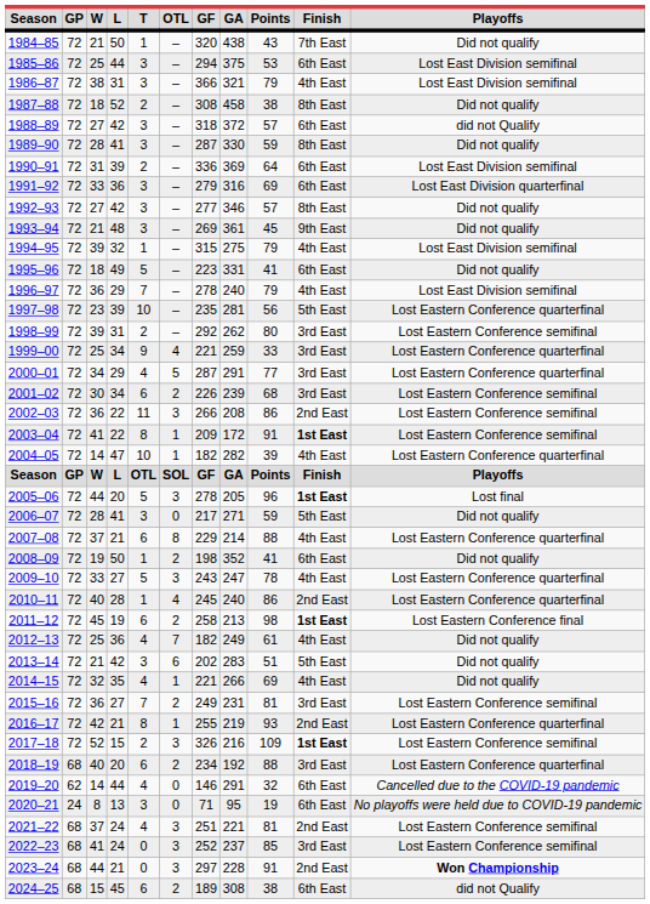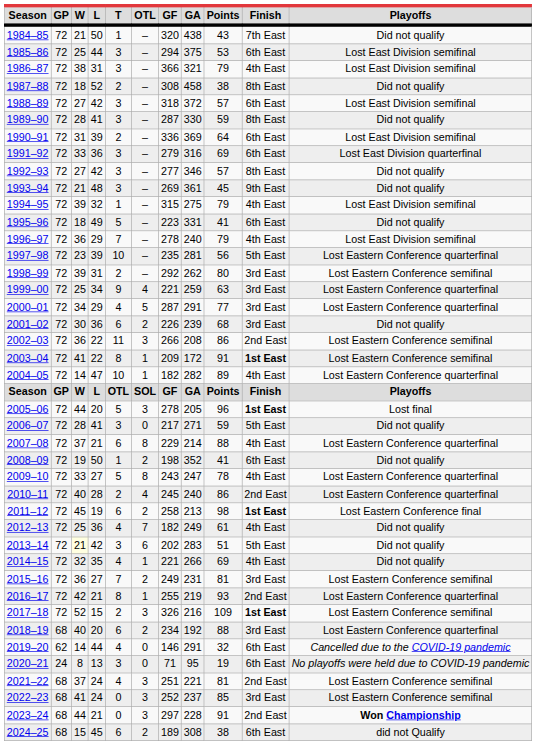 <table class="wikitable">
 <tr style="text-align:center; background:#dddddd; border-top:#E2373C 5px solid; border-bottom:#000000 5px solid;">
 <td><strong>Season</strong></td>
 <td><strong>GP </strong></td>
 <td><strong> W </strong></td>
 <td><strong> L </strong></td>
 <td><strong> T </strong></td>
 <td><strong>OTL</strong></td>
 <td><strong>GF </strong></td>
 <td><strong>GA </strong></td>
 <td><strong>Points</strong></td>
 <td><strong>Finish</strong></td>
 <td><strong>Playoffs</strong></td>
 </tr>
 <tr align="center">
 <td><a href='#'>1984–85</a></td>
 <td>72</td>
 <td>21</td>
 <td>50</td>
 <td>1</td>
 <td>–</td>
 <td>320</td>
 <td>438</td>
 <td>43</td>
 <td>7th East</td>
 <td>Did not qualify</td>
 </tr>
 <tr align="center" bgcolor="#eeeeee">
 <td><a href='#'>1985–86</a></td>
 <td>72</td>
 <td>25</td>
 <td>44</td>
 <td>3</td>
 <td>–</td>
 <td>294</td>
 <td>375</td>
 <td>53</td>
 <td>6th East</td>
 <td>Lost East Division semifinal</td>
 </tr>
 <tr align="center">
 <td><a href='#'>1986–87</a></td>
 <td>72</td>
 <td>38</td>
 <td>31</td>
 <td>3</td>
 <td>–</td>
 <td>366</td>
 <td>321</td>
 <td>79</td>
 <td>4th East</td>
 <td>Lost East Division semifinal</td>
 </tr>
 <tr align="center" bgcolor="#eeeeee">
 <td><a href='#'>1987–88</a></td>
 <td>72</td>
 <td>18</td>
 <td>52</td>
 <td>2</td>
 <td>–</td>
 <td>308</td>
 <td>458</td>
 <td>38</td>
 <td>8th East</td>
 <td>Did not qualify</td>
 </tr>
 <tr align="center">
 <td><a href='#'>1988–89</a></td>
 <td>72</td>
 <td>27</td>
 <td>42</td>
 <td>3</td>
 <td>–</td>
 <td>318</td>
 <td>372</td>
 <td>57</td>
 <td>6th East</td>
-<td>did not Qualify</td>
+<td>Lost East Division semifinal</td>
 </tr>
 <tr align="center" bgcolor="#eeeeee">
 <td><a href='#'>1989–90</a></td>
 <td>72</td>
 <td>28</td>
 <td>41</td>
 <td>3</td>
 <td>–</td>
 <td>287</td>
 <td>330</td>
 <td>59</td>
 <td>8th East</td>
 <td>Did not qualify</td>
 </tr>
 <tr align="center">
 <td><a href='#'>1990–91</a></td>
 <td>72</td>
 <td>31</td>
 <td>39</td>
 <td>2</td>
 <td>–</td>
 <td>336</td>
 <td>369</td>
 <td>64</td>
 <td>6th East</td>
 <td>Lost East Division semifinal</td>
 </tr>
 <tr align="center" bgcolor="#eeeeee">
 <td><a href='#'>1991–92</a></td>
 <td>72</td>
 <td>33</td>
 <td>36</td>
 <td>3</td>
 <td>–</td>
 <td>279</td>
 <td>316</td>
 <td>69</td>
 <td>6th East</td>
 <td>Lost East Division quarterfinal</td>
 </tr>
 <tr align="center">
 <td><a href='#'>1992–93</a></td>
 <td>72</td>
 <td>27</td>
 <td>42</td>
 <td>3</td>
 <td>–</td>
 <td>277</td>
 <td>346</td>
 <td>57</td>
 <td>8th East</td>
 <td>Did not qualify</td>
 </tr>
 <tr align="center" bgcolor="#eeeeee">
 <td><a href='#'>1993–94</a></td>
 <td>72</td>
 <td>21</td>
 <td>48</td>
 <td>3</td>
 <td>–</td>
 <td>269</td>
 <td>361</td>
 <td>45</td>
 <td>9th East</td>
 <td>Did not qualify</td>
 </tr>
 <tr align="center">
 <td><a href='#'>1994–95</a></td>
 <td>72</td>
 <td>39</td>
 <td>32</td>
 <td>1</td>
 <td>–</td>
 <td>315</td>
 <td>275</td>
 <td>79</td>
 <td>4th East</td>
 <td>Lost East Division semifinal</td>
 </tr>
 <tr align="center" bgcolor="#eeeeee">
 <td><a href='#'>1995–96</a></td>
 <td>72</td>
 <td>18</td>
 <td>49</td>
 <td>5</td>
 <td>–</td>
 <td>223</td>
 <td>331</td>
 <td>41</td>
 <td>6th East</td>
 <td>Did not qualify</td>
 </tr>
 <tr align="center">
 <td><a href='#'>1996–97</a></td>
 <td>72</td>
 <td>36</td>
 <td>29</td>
 <td>7</td>
 <td>–</td>
 <td>278</td>
 <td>240</td>
 <td>79</td>
 <td>4th East</td>
 <td>Lost East Division semifinal</td>
 </tr>
 <tr align="center" bgcolor="#eeeeee">
 <td><a href='#'>1997–98</a></td>
 <td>72</td>
 <td>23</td>
 <td>39</td>
 <td>10</td>
 <td>–</td>
 <td>235</td>
 <td>281</td>
 <td>56</td>
 <td>5th East</td>
 <td>Lost Eastern Conference quarterfinal</td>
 </tr>
 <tr align="center">
 <td><a href='#'>1998–99</a></td>
 <td>72</td>
 <td>39</td>
 <td>31</td>
 <td>2</td>
 <td>–</td>
 <td>292</td>
 <td>262</td>
 <td>80</td>
 <td>3rd East</td>
 <td>Lost Eastern Conference semifinal</td>
 </tr>
 <tr align="center" bgcolor="#eeeeee">
 <td><a href='#'>1999–00</a></td>
 <td>72</td>
 <td>25</td>
 <td>34</td>
 <td>9</td>
 <td>4</td>
 <td>221</td>
 <td>259</td>
-<td>33</td>
+<td>63</td>
 <td>3rd East</td>
 <td>Lost Eastern Conference quarterfinal</td>
 </tr>
 <tr align="center">
 <td><a href='#'>2000–01</a></td>
 <td>72</td>
 <td>34</td>
 <td>29</td>
 <td>4</td>
 <td>5</td>
 <td>287</td>
 <td>291</td>
 <td>77</td>
 <td>3rd East</td>
 <td>Lost Eastern Conference quarterfinal</td>
 </tr>
 <tr align="center" bgcolor="#eeeeee">
 <td><a href='#'>2001–02</a></td>
 <td>72</td>
 <td>30</td>
-<td>34</td>
+<td>36</td>
 <td>6</td>
 <td>2</td>
 <td>226</td>
 <td>239</td>
 <td>68</td>
 <td>3rd East</td>
-<td>Lost Eastern Conference semifinal</td>
+<td>Did not qualify</td>
 </tr>
 <tr align="center">
 <td><a href='#'>2002–03</a></td>
 <td>72</td>
 <td>36</td>
 <td>22</td>
 <td>11</td>
 <td>3</td>
 <td>266</td>
 <td>208</td>
 <td>86</td>
 <td>2nd East</td>
 <td>Lost Eastern Conference semifinal</td>
 </tr>
 <tr align="center" bgcolor="#eeeeee">
 <td><a href='#'>2003–04</a></td>
 <td>72</td>
 <td>41</td>
 <td>22</td>
 <td>8</td>
 <td>1</td>
 <td>209</td>
 <td>172</td>
 <td>91</td>
 <td><strong>1st East</strong></td>
 <td>Lost Eastern Conference semifinal</td>
 </tr>
 <tr align="center">
 <td><a href='#'>2004–05</a></td>
 <td>72</td>
 <td>14</td>
 <td>47</td>
 <td>10</td>
 <td>1</td>
 <td>182</td>
 <td>282</td>
-<td>39</td>
+<td>89</td>
 <td>4th East</td>
 <td>Lost Eastern Conference quarterfinal</td>
 </tr>
 <tr align="center"  bgcolor="#dddddd">
 <td><strong>Season</strong></td>
 <td><strong>GP </strong></td>
 <td><strong> W </strong></td>
 <td><strong> L </strong></td>
 <td><strong> OTL </strong></td>
 <td><strong>SOL</strong></td>
 <td><strong>GF </strong></td>
 <td><strong>GA </strong></td>
 <td><strong>Points</strong></td>
 <td><strong>Finish</strong></td>
 <td><strong>Playoffs</strong></td>
 </tr>
 <tr align="center">
 <td><a href='#'>2005–06</a></td>
 <td>72</td>
 <td>44</td>
 <td>20</td>
 <td>5</td>
 <td>3</td>
 <td>278</td>
 <td>205</td>
 <td>96</td>
 <td><strong>1st East</strong></td>
 <td>Lost final</td>
 </tr>
 <tr align="center" bgcolor="#eeeeee">
 <td><a href='#'>2006–07</a></td>
 <td>72</td>
 <td>28</td>
 <td>41</td>
 <td>3</td>
 <td>0</td>
 <td>217</td>
 <td>271</td>
 <td>59</td>
 <td>5th East</td>
 <td>Did not qualify</td>
 </tr>
 <tr align="center">
 <td><a href='#'>2007–08</a></td>
 <td>72</td>
 <td>37</td>
 <td>21</td>
 <td>6</td>
 <td>8</td>
 <td>229</td>
 <td>214</td>
 <td>88</td>
 <td>4th East</td>
 <td>Lost Eastern Conference quarterfinal</td>
 </tr>
 <tr align="center" bgcolor="#eeeeee">
 <td><a href='#'>2008–09</a></td>
 <td>72</td>
 <td>19</td>
 <td>50</td>
 <td>1</td>
 <td>2</td>
 <td>198</td>
 <td>352</td>
 <td>41</td>
 <td>6th East</td>
 <td>Did not qualify</td>
 </tr>
 <tr align="center">
 <td><a href='#'>2009–10</a></td>
 <td>72</td>
 <td>33</td>
 <td>27</td>
 <td>5</td>
-<td>3</td>
+<td>8</td>
 <td>243</td>
 <td>247</td>
 <td>78</td>
 <td>4th East</td>
 <td>Lost Eastern Conference quarterfinal</td>
 </tr>
 <tr align="center" bgcolor="#eeeeee">
 <td><a href='#'>2010–11</a></td>
 <td>72</td>
 <td>40</td>
 <td>28</td>
-<td>1</td>
+<td>2</td>
 <td>4</td>
 <td>245</td>
 <td>240</td>
 <td>86</td>
 <td>2nd East</td>
 <td>Lost Eastern Conference quarterfinal</td>
 </tr>
 <tr align="center">
 <td><a href='#'>2011–12</a></td>
 <td>72</td>
 <td>45</td>
 <td>19</td>
 <td>6</td>
 <td>2</td>
 <td>258</td>
 <td>213</td>
 <td>98</td>
 <td><strong>1st East</strong></td>
 <td>Lost Eastern Conference final</td>
 </tr>
 <tr align="center" bgcolor="#eeeeee">
 <td><a href='#'>2012–13</a></td>
 <td>72</td>
 <td>25</td>
 <td>36</td>
 <td>4</td>
 <td>7</td>
 <td>182</td>
 <td>249</td>
 <td>61</td>
 <td>4th East</td>
 <td>Did not qualify</td>
 </tr>
 <tr align="center">
 <td><a href='#'>2013–14</a></td>
 <td>72</td>
-<td>21</td>
+<td style="background: lightyellow;">21</td>
 <td>42</td>
 <td>3</td>
 <td>6</td>
 <td>202</td>
 <td>283</td>
 <td>51</td>
 <td>5th East</td>
 <td>Did not qualify</td>
 </tr>
 <tr align="center" bgcolor="#eeeeee">
 <td><a href='#'>2014–15</a></td>
 <td>72</td>
 <td>32</td>
 <td>35</td>
 <td>4</td>
 <td>1</td>
 <td>221</td>
 <td>266</td>
 <td>69</td>
 <td>4th East</td>
 <td>Did not qualify</td>
 </tr>
 <tr align="center">
 <td><a href='#'>2015–16</a></td>
 <td>72</td>
 <td>36</td>
 <td>27</td>
 <td>7</td>
 <td>2</td>
 <td>249</td>
 <td>231</td>
 <td>81</td>
 <td>3rd East</td>
 <td>Lost Eastern Conference semifinal</td>
 </tr>
 <tr align="center" bgcolor="#eeeeee">
 <td><a href='#'>2016–17</a></td>
 <td>72</td>
 <td>42</td>
 <td>21</td>
 <td>8</td>
 <td>1</td>
 <td>255</td>
 <td>219</td>
 <td>93</td>
 <td>2nd East</td>
 <td>Lost Eastern Conference quarterfinal</td>
 </tr>
 <tr align="center">
 <td><a href='#'>2017–18</a></td>
 <td>72</td>
 <td>52</td>
 <td>15</td>
 <td>2</td>
 <td>3</td>
 <td>326</td>
 <td>216</td>
 <td>109</td>
 <td><strong>1st East</strong></td>
 <td>Lost Eastern Conference semifinal</td>
 </tr>
 <tr align="center" bgcolor="#eeeeee">
 <td><a href='#'>2018–19</a></td>
 <td>68</td>
 <td>40</td>
 <td>20</td>
 <td>6</td>
 <td>2</td>
 <td>234</td>
 <td>192</td>
 <td>88</td>
 <td>3rd East</td>
 <td>Lost Eastern Conference quarterfinal</td>
 </tr>
 <tr align="center">
 <td><a href='#'>2019–20</a></td>
 <td>62</td>
 <td>14</td>
 <td>44</td>
 <td>4</td>
 <td>0</td>
 <td>146</td>
 <td>291</td>
 <td>32</td>
 <td>6th East</td>
 <td><em>Cancelled due to the <a href='#'>COVID-19 pandemic</a></em></td>
 </tr>
 <tr align="center" bgcolor="#eeeeee">
 <td><a href='#'>2020–21</a></td>
 <td>24</td>
 <td>8</td>
 <td>13</td>
 <td>3</td>
 <td>0</td>
 <td>71</td>
 <td>95</td>
 <td>19</td>
 <td>6th East</td>
 <td><em>No playoffs were held due to COVID-19 pandemic</em></td>
 </tr>
 <tr align="center">
 <td><a href='#'>2021–22</a></td>
 <td>68</td>
 <td>37</td>
 <td>24</td>
 <td>4</td>
 <td>3</td>
 <td>251</td>
 <td>221</td>
 <td>81</td>
 <td>2nd East</td>
 <td>Lost Eastern Conference semifinal</td>
 </tr>
 <tr align="center" bgcolor="#eeeeee">
 <td><a href='#'>2022–23</a></td>
 <td>68</td>
 <td>41</td>
 <td>24</td>
 <td>0</td>
 <td>3</td>
 <td>252</td>
 <td>237</td>
 <td>85</td>
 <td>3rd East</td>
 <td>Lost Eastern Conference semifinal</td>
 </tr>
 <tr align="center">
 <td><a href='#'>2023–24</a></td>
 <td>68</td>
 <td>44</td>
 <td>21</td>
 <td>0</td>
 <td>3</td>
 <td>297</td>
 <td>228</td>
 <td>91</td>
 <td>2nd East</td>
 <td><strong>Won <a href='#'>Championship</a></strong></td>
 </tr>
 <tr align="center" bgcolor="#eeeeee">
 <td><a href='#'>2024–25</a></td>
 <td>68</td>
 <td>15</td>
 <td>45</td>
 <td>6</td>
 <td>2</td>
 <td>189</td>
 <td>308</td>
 <td>38</td>
 <td>6th East</td>
 <td>did not Qualify</td>
 </tr>
 </table>
